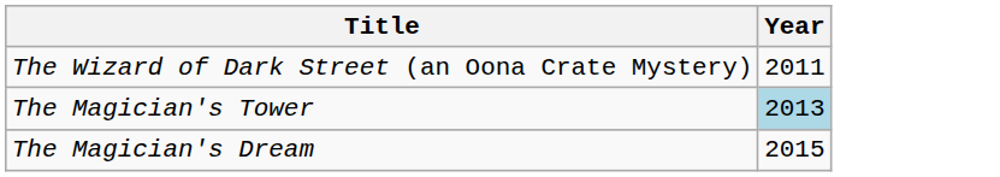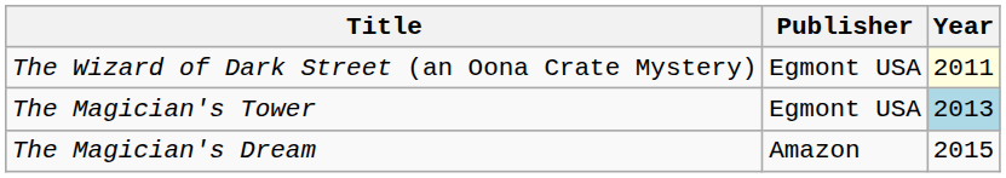 <table class="wikitable">
 <tr>
 <th>Title</th>
+<th>Publisher</th>
 <th>Year</th>
 </tr>
 <tr>
 <td><em>The Wizard of Dark Street</em> (an Oona Crate Mystery)</td>
-<td>2011</td>
+<td>Egmont USA</td>
+<td style="background: lightyellow;">2011</td>
 </tr>
 <tr>
 <td><em>The Magician's Tower </em></td>
+<td>Egmont USA</td>
 <td style="background: lightblue;">2013</td>
 </tr>
 <tr>
 <td><em>The Magician's Dream</em></td>
+<td>Amazon</td>
 <td>2015</td>
 </tr>
 </table>
